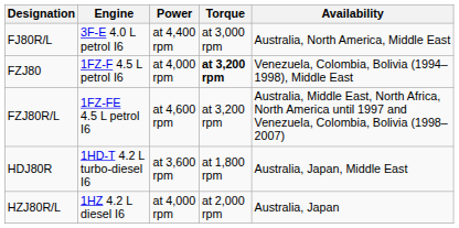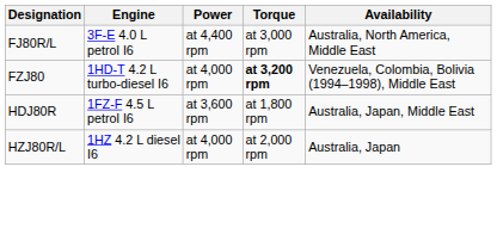 <table class="wikitable">
 <tr>
 <th>Designation</th>
 <th>Engine</th>
 <th>Power</th>
 <th>Torque</th>
 <th>Availability</th>
 </tr>
 <tr>
 <td>FJ80R/L</td>
 <td><a href='#'>3F-E</a> 4.0 L petrol I6</td>
 <td> at 4,400 rpm</td>
 <td> at 3,000 rpm</td>
 <td>Australia, North America, Middle East</td>
 </tr>
 <tr>
 <td>FZJ80</td>
-<td><a href='#'>1FZ-F</a> 4.5 L petrol I6</td>
+<td><a href='#'>1HD-T</a> 4.2 L turbo-diesel I6</td>
 <td> at 4,000 rpm</td>
 <td><strong> at 3,200 rpm</strong></td>
 <td>Venezuela, Colombia, Bolivia (1994–1998), Middle East</td>
 </tr>
 <tr>
-<td>FZJ80R/L</td>
-<td><a href='#'>1FZ-FE</a> 4.5 L petrol I6</td>
-<td> at 4,600 rpm</td>
-<td> at 3,200 rpm</td>
-<td>Australia, Middle East, North Africa, North America until 1997 and Venezuela, Colombia, Bolivia (1998–2007)</td>
-</tr>
-<tr>
 <td>HDJ80R</td>
-<td><a href='#'>1HD-T</a> 4.2 L turbo-diesel I6</td>
+<td><a href='#'>1FZ-F</a> 4.5 L petrol I6</td>
 <td> at 3,600 rpm</td>
 <td> at 1,800 rpm</td>
 <td>Australia, Japan, Middle East</td>
 </tr>
 <tr>
 <td>HZJ80R/L</td>
 <td><a href='#'>1HZ</a> 4.2 L diesel I6</td>
 <td> at 4,000 rpm</td>
 <td> at 2,000 rpm</td>
 <td>Australia, Japan</td>
 </tr>
 </table>
